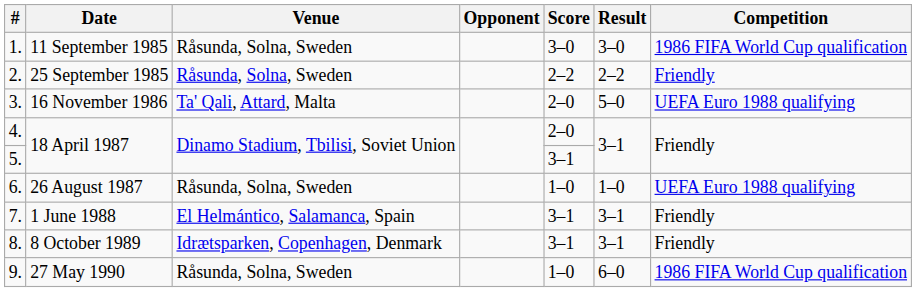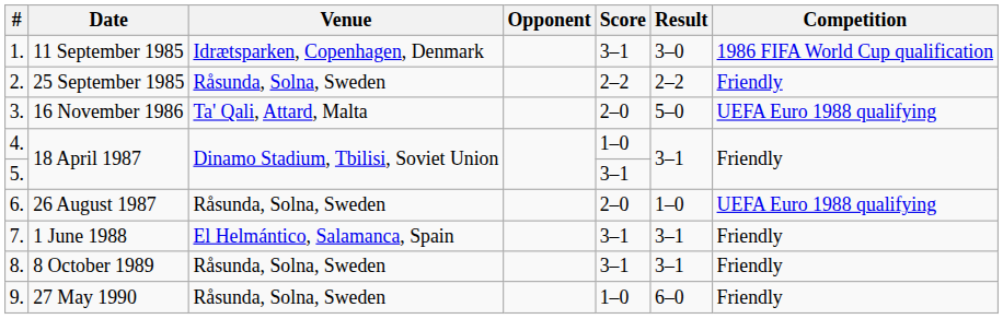 <table class="wikitable">
 <tr>
 <th>#</th>
 <th>Date</th>
 <th>Venue</th>
 <th>Opponent</th>
 <th>Score</th>
 <th>Result</th>
 <th>Competition</th>
 </tr>
 <tr>
 <td>1.</td>
 <td>11 September 1985</td>
-<td>Råsunda, Solna, Sweden</td>
+<td><a href='#'>Idrætsparken</a>, <a href='#'>Copenhagen</a>, Denmark</td>
 <td></td>
-<td>3–0</td>
+<td>3–1</td>
 <td>3–0</td>
 <td><a href='#'>1986 FIFA World Cup qualification</a></td>
 </tr>
 <tr>
 <td>2.</td>
 <td>25 September 1985</td>
 <td><a href='#'>Råsunda</a>, <a href='#'>Solna</a>, Sweden</td>
 <td></td>
 <td>2–2</td>
 <td>2–2</td>
 <td><a href='#'>Friendly</a></td>
 </tr>
 <tr>
 <td>3.</td>
 <td>16 November 1986</td>
 <td><a href='#'>Ta' Qali</a>, <a href='#'>Attard</a>, Malta</td>
 <td></td>
 <td>2–0</td>
 <td>5–0</td>
 <td><a href='#'>UEFA Euro 1988 qualifying</a></td>
 </tr>
 <tr>
 <td>4.</td>
 <td rowspan="2">18 April 1987</td>
 <td rowspan="2"><a href='#'>Dinamo Stadium</a>, <a href='#'>Tbilisi</a>, Soviet Union</td>
 <td rowspan="2"></td>
-<td>2–0</td>
+<td>1–0</td>
 <td rowspan="2">3–1</td>
 <td rowspan="2">Friendly</td>
 </tr>
 <tr>
 <td>5.</td>
 <td>3–1</td>
 </tr>
 <tr>
 <td>6.</td>
 <td>26 August 1987</td>
 <td>Råsunda, Solna, Sweden</td>
 <td></td>
-<td>1–0</td>
+<td>2–0</td>
 <td>1–0</td>
 <td><a href='#'>UEFA Euro 1988 qualifying</a></td>
 </tr>
 <tr>
 <td>7.</td>
 <td>1 June 1988</td>
 <td><a href='#'>El Helmántico</a>, <a href='#'>Salamanca</a>, Spain</td>
 <td></td>
 <td>3–1</td>
 <td>3–1</td>
 <td>Friendly</td>
 </tr>
 <tr>
 <td>8.</td>
 <td>8 October 1989</td>
-<td><a href='#'>Idrætsparken</a>, <a href='#'>Copenhagen</a>, Denmark</td>
+<td>Råsunda, Solna, Sweden</td>
 <td></td>
 <td>3–1</td>
 <td>3–1</td>
 <td>Friendly</td>
 </tr>
 <tr>
 <td>9.</td>
 <td>27 May 1990</td>
 <td>Råsunda, Solna, Sweden</td>
 <td></td>
 <td>1–0</td>
 <td>6–0</td>
-<td><a href='#'>1986 FIFA World Cup qualification</a></td>
+<td>Friendly</td>
 </tr>
 </table>
